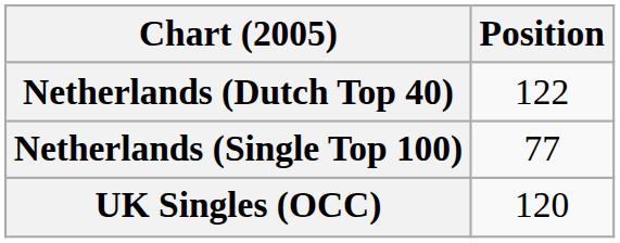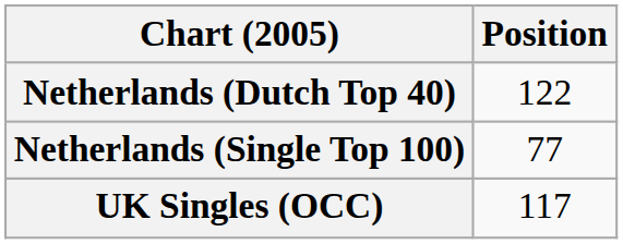 <table class="wikitable sortable plainrowheaders">
 <tr>
 <th>Chart (2005)</th>
 <th>Position</th>
 </tr>
 <tr>
 <th scope="row">Netherlands (Dutch Top 40)</th>
 <td align="center">122</td>
 </tr>
 <tr>
 <th scope="row">Netherlands (Single Top 100)</th>
 <td align="center">77</td>
 </tr>
 <tr>
 <th scope="row">UK Singles (OCC)<br></th>
-<td align="center">120</td>
+<td align="center">117</td>
 </tr>
 </table>
